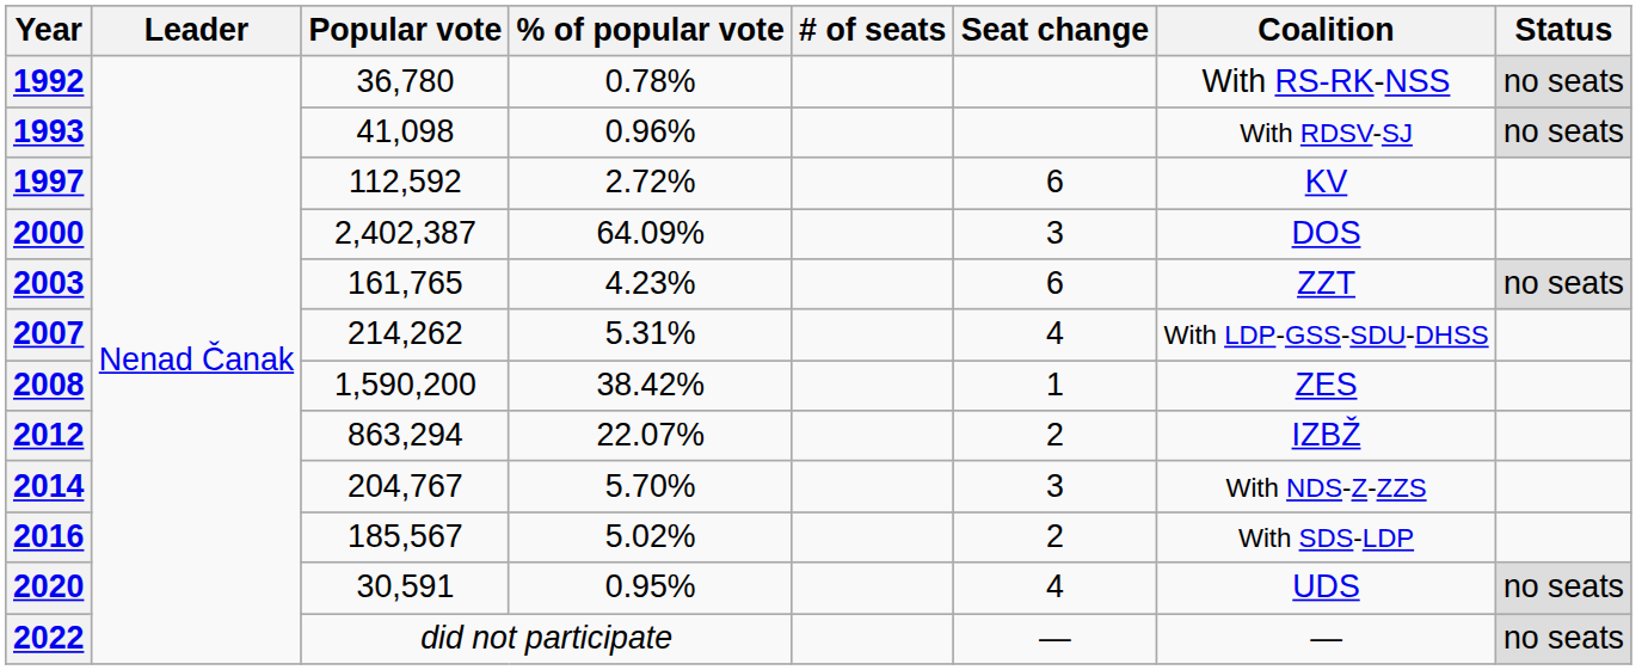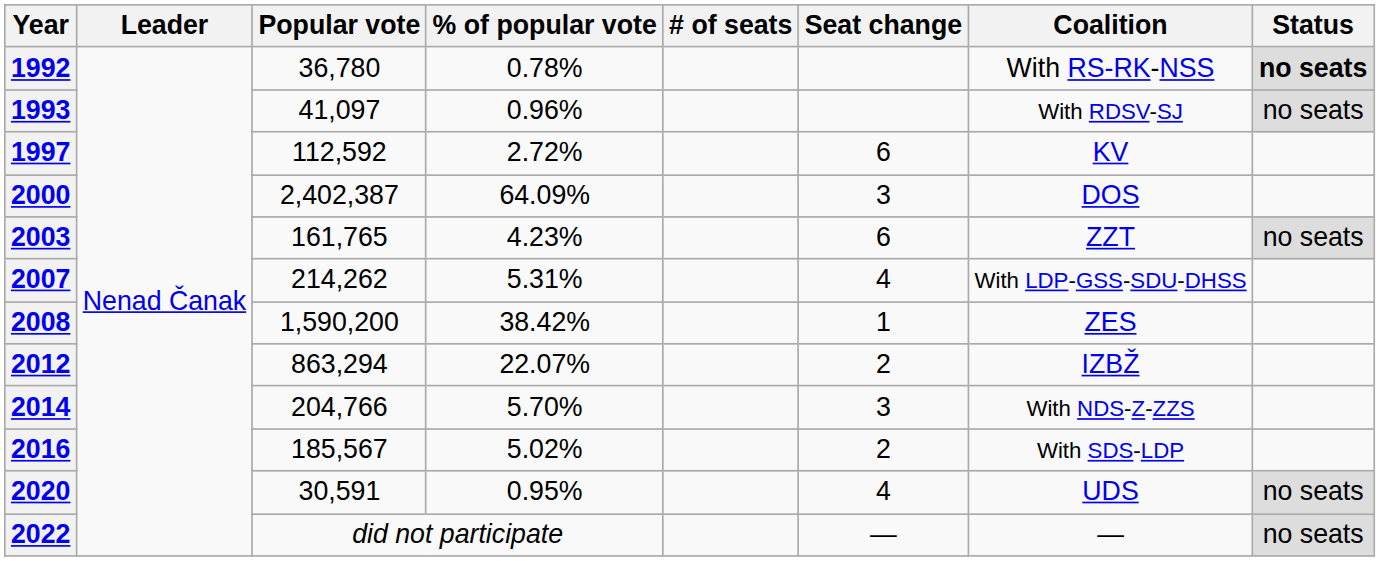 <table class="wikitable sortable" style="text-align:center">
 <tr>
 <th>Year</th>
 <th>Leader</th>
 <th>Popular vote</th>
 <th>% of popular vote</th>
 <th># of seats</th>
 <th>Seat change</th>
 <th>Coalition</th>
 <th>Status</th>
 </tr>
 <tr>
 <th><a href='#'>1992</a></th>
 <td rowspan="12"><a href='#'>Nenad Čanak</a></td>
 <td>36,780</td>
 <td>0.78%</td>
 <td></td>
 <td></td>
 <td>With <a href='#'>RS-RK</a>-<a href='#'>NSS</a></td>
-<td style="background:#ddd;">no seats</td>
+<td style="background:#ddd;"><strong>no seats</strong></td>
 </tr>
 <tr>
 <th><a href='#'>1993</a></th>
-<td>41,098</td>
+<td>41,097</td>
 <td>0.96%</td>
 <td></td>
 <td></td>
 <td><small>With <a href='#'>RDSV</a>-<a href='#'>SJ</a></small></td>
 <td style="background:#ddd;">no seats</td>
 </tr>
 <tr>
 <th><a href='#'>1997</a></th>
 <td>112,592</td>
 <td>2.72%</td>
 <td></td>
 <td> 6</td>
 <td><a href='#'>KV</a></td>
 <td></td>
 </tr>
 <tr>
 <th><a href='#'>2000</a></th>
 <td>2,402,387</td>
 <td>64.09%</td>
 <td></td>
 <td> 3</td>
 <td><a href='#'>DOS</a></td>
 <td></td>
 </tr>
 <tr>
 <th><a href='#'>2003</a></th>
 <td>161,765</td>
 <td>4.23%</td>
 <td></td>
 <td> 6</td>
 <td><a href='#'>ZZT</a></td>
 <td style="background:#ddd;">no seats</td>
 </tr>
 <tr>
 <th><a href='#'>2007</a></th>
 <td>214,262</td>
 <td>5.31%</td>
 <td></td>
 <td> 4</td>
 <td><small>With <a href='#'>LDP</a>-<a href='#'>GSS</a>-<a href='#'>SDU</a>-<a href='#'>DHSS</a></small></td>
 <td></td>
 </tr>
 <tr>
 <th><a href='#'>2008</a></th>
 <td>1,590,200</td>
 <td>38.42%</td>
 <td></td>
 <td> 1</td>
 <td><a href='#'>ZES</a></td>
 <td></td>
 </tr>
 <tr>
 <th><a href='#'>2012</a></th>
 <td>863,294</td>
 <td>22.07%</td>
 <td></td>
 <td> 2</td>
 <td><a href='#'>IZBŽ</a></td>
 <td></td>
 </tr>
 <tr>
 <th><a href='#'>2014</a></th>
-<td>204,767</td>
+<td>204,766</td>
 <td>5.70%</td>
 <td></td>
 <td> 3</td>
 <td><small>With <a href='#'>NDS</a>-<a href='#'>Z</a>-<a href='#'>ZZS</a></small></td>
 <td></td>
 </tr>
 <tr>
 <th><a href='#'>2016</a></th>
 <td>185,567</td>
 <td>5.02%</td>
 <td></td>
 <td> 2</td>
 <td><small>With <a href='#'>SDS</a>-<a href='#'>LDP</a></small></td>
 <td></td>
 </tr>
 <tr>
 <th><a href='#'>2020</a></th>
 <td>30,591</td>
 <td>0.95%</td>
 <td></td>
 <td> 4</td>
 <td><a href='#'>UDS</a></td>
 <td style="background:#ddd;">no seats</td>
 </tr>
 <tr>
 <th><a href='#'>2022</a></th>
 <td colspan="2"><em>did not participate</td>
 <td></td>
 <td>—</td>
 <td>—</td>
 <td style="background:#ddd;">no seats</td>
 </tr>
 </table>
